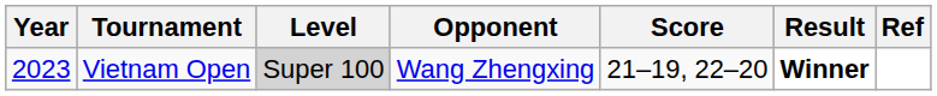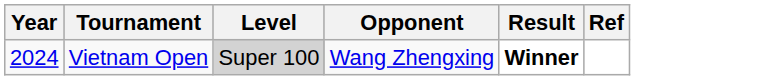 <table class="sortable wikitable" style="font-size: 90%;">
 <tr>
 <th>Year</th>
 <th>Tournament</th>
 <th>Level</th>
 <th>Opponent</th>
-<th>Score</th>
 <th>Result</th>
 <th>Ref</th>
 </tr>
 <tr>
-<td align="center"><a href='#'>2023</a></td>
+<td align="center"><a href='#'>2024</a></td>
 <td align="left"><a href='#'>Vietnam Open</a></td>
 <td align="left" style="background: lightgrey;">Super 100</td>
 <td align="left"> <a href='#'>Wang Zhengxing</a></td>
-<td align="left">21–19, 22–20</td>
 <td style="text-align:left; background:white"> <strong>Winner</strong></td>
 <td style="text-align:center; background:white"></td>
 </tr>
 </table>
